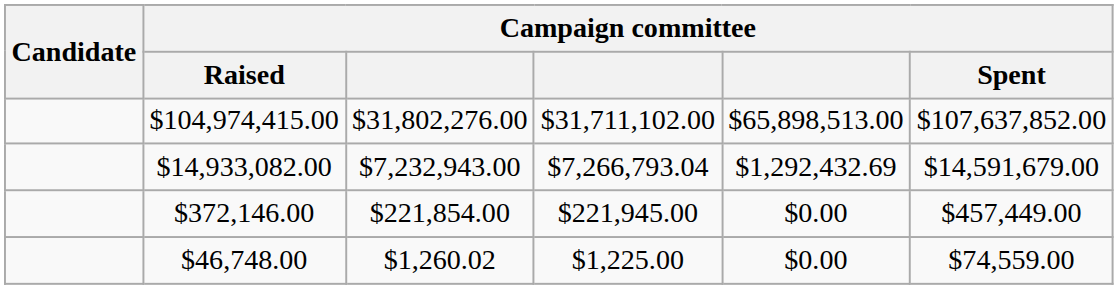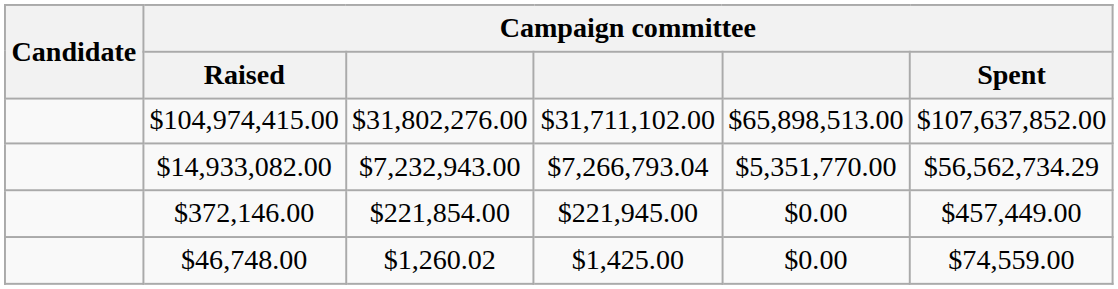 <table class="wikitable sortable" style="font-size:90%;text-align:center;">
 <tr>
 <th rowspan="2">Candidate</th>
 <th colspan="8">Campaign committee</th>
 </tr>
 <tr>
 <th>Raised</th>
 <th></th>
 <th></th>
 <th></th>
 <th>Spent</th>
 </tr>
 <tr>
 <td></td>
 <td>$104,974,415.00</td>
 <td>$31,802,276.00</td>
 <td>$31,711,102.00</td>
 <td>$65,898,513.00</td>
 <td>$107,637,852.00</td>
 </tr>
 <tr>
 <td></td>
 <td>$14,933,082.00</td>
 <td>$7,232,943.00</td>
 <td>$7,266,793.04</td>
-<td>$1,292,432.69</td>
-<td>$14,591,679.00</td>
+<td>$5,351,770.00</td>
+<td>$56,562,734.29</td>
 </tr>
 <tr>
 <td></td>
 <td>$372,146.00</td>
 <td>$221,854.00</td>
 <td>$221,945.00</td>
 <td>$0.00</td>
 <td>$457,449.00</td>
 </tr>
 <tr>
 <td></td>
 <td>$46,748.00</td>
 <td>$1,260.02</td>
-<td>$1,225.00</td>
+<td>$1,425.00</td>
 <td>$0.00</td>
 <td>$74,559.00</td>
 </tr>
 </table>
